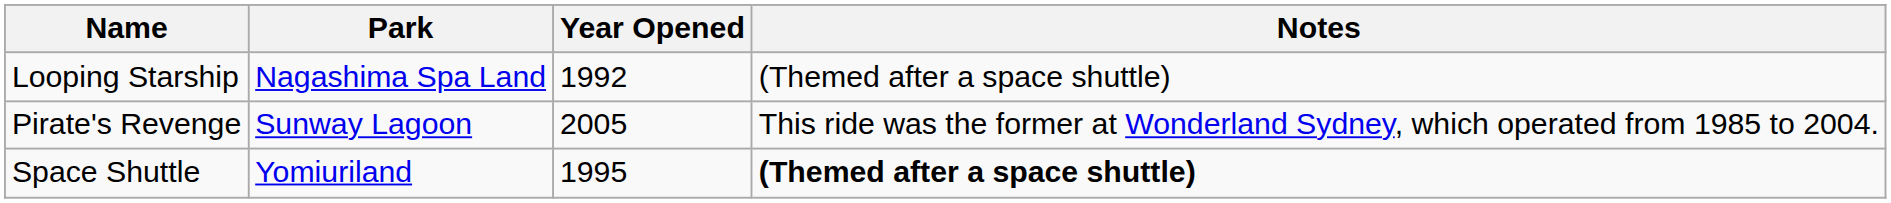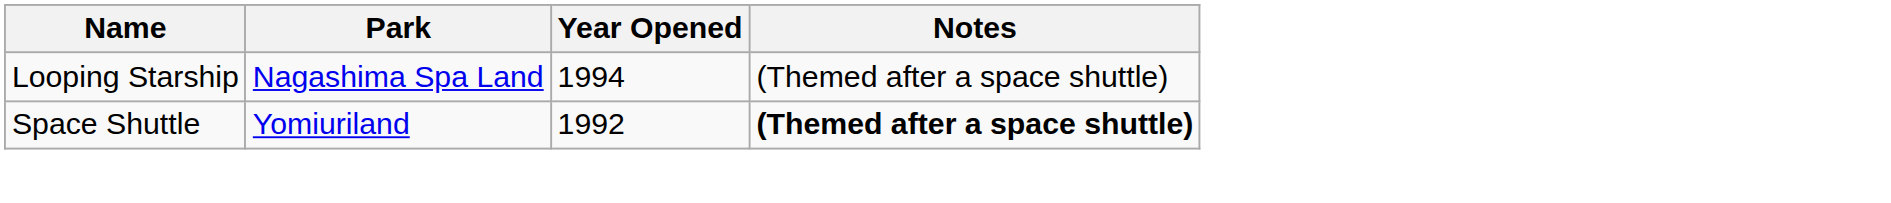 <table class="wikitable sortable">
 <tr>
 <th>Name</th>
 <th>Park</th>
 <th>Year Opened</th>
 <th>Notes</th>
 </tr>
 <tr>
 <td>Looping Starship</td>
 <td><a href='#'>Nagashima Spa Land</a></td>
-<td>1992</td>
+<td>1994</td>
 <td>(Themed after a space shuttle)</td>
-</tr>
-<tr>
-<td>Pirate's Revenge</td>
-<td><a href='#'>Sunway Lagoon</a></td>
-<td>2005</td>
-<td>This ride was the former  at <a href='#'>Wonderland Sydney</a>, which operated from 1985 to 2004.</td>
 </tr>
 <tr>
 <td>Space Shuttle</td>
 <td><a href='#'>Yomiuriland</a></td>
-<td>1995</td>
+<td>1992</td>
 <td><strong>(Themed after a space shuttle)</strong></td>
 </tr>
 </table>
